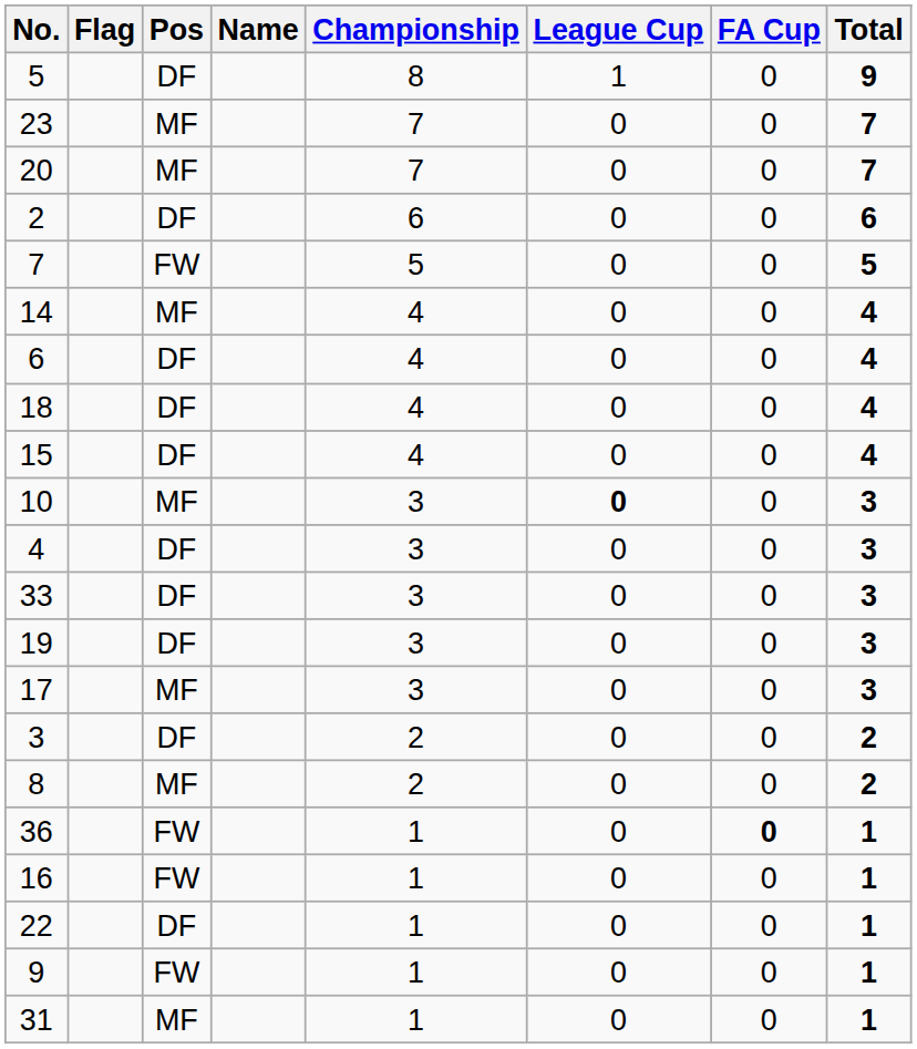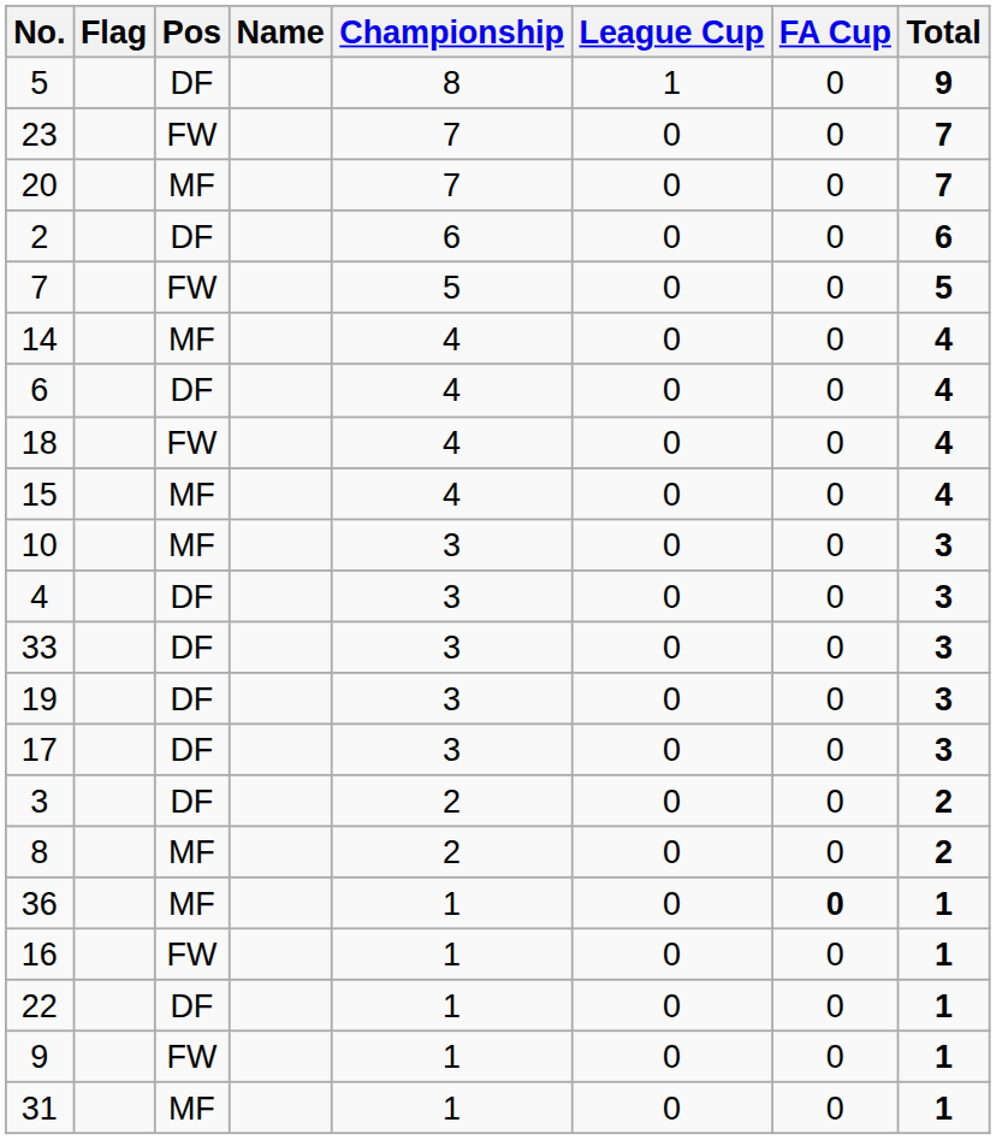 <table class="wikitable sortable" style="text-align:center; font-size:95%;">
 <tr>
 <th>No.</th>
 <th>Flag</th>
 <th>Pos</th>
 <th>Name</th>
 <th><a href='#'>Championship</a></th>
 <th><a href='#'>League Cup</a></th>
 <th><a href='#'>FA Cup</a></th>
 <th>Total</th>
 </tr>
 <tr>
 <td>5</td>
 <td></td>
 <td>DF</td>
 <td></td>
 <td>8</td>
 <td>1</td>
 <td>0</td>
 <td> <strong>9</strong></td>
 </tr>
 <tr>
 <td>23</td>
 <td></td>
-<td>MF</td>
+<td>FW</td>
 <td></td>
 <td>7</td>
 <td>0</td>
 <td>0</td>
 <td> <strong>7</strong></td>
 </tr>
 <tr>
 <td>20</td>
 <td></td>
 <td>MF</td>
 <td></td>
 <td>7</td>
 <td>0</td>
 <td>0</td>
 <td> <strong>7</strong></td>
 </tr>
 <tr>
 <td>2</td>
 <td></td>
 <td>DF</td>
 <td></td>
 <td>6</td>
 <td>0</td>
 <td>0</td>
 <td> <strong>6</strong></td>
 </tr>
 <tr>
 <td>7</td>
 <td></td>
 <td>FW</td>
 <td></td>
 <td>5</td>
 <td>0</td>
 <td>0</td>
 <td> <strong>5</strong></td>
 </tr>
 <tr>
 <td>14</td>
 <td></td>
 <td>MF</td>
 <td></td>
 <td>4</td>
 <td>0</td>
 <td>0</td>
 <td> <strong>4</strong></td>
 </tr>
 <tr>
 <td>6</td>
 <td></td>
 <td>DF</td>
 <td></td>
 <td>4</td>
 <td>0</td>
 <td>0</td>
 <td> <strong>4</strong></td>
 </tr>
 <tr>
 <td>18</td>
 <td></td>
-<td>DF</td>
+<td>FW</td>
 <td></td>
 <td>4</td>
 <td>0</td>
 <td>0</td>
 <td> <strong>4</strong></td>
 </tr>
 <tr>
 <td>15</td>
 <td></td>
-<td>DF</td>
+<td>MF</td>
 <td></td>
 <td>4</td>
 <td>0</td>
 <td>0</td>
 <td> <strong>4</strong></td>
 </tr>
 <tr>
 <td>10</td>
 <td></td>
 <td>MF</td>
 <td></td>
 <td>3</td>
-<td><strong>0</strong></td>
+<td>0</td>
 <td>0</td>
 <td> <strong>3</strong></td>
 </tr>
 <tr>
 <td>4</td>
 <td></td>
 <td>DF</td>
 <td></td>
 <td>3</td>
 <td>0</td>
 <td>0</td>
 <td> <strong>3</strong></td>
 </tr>
 <tr>
 <td>33</td>
 <td></td>
 <td>DF</td>
 <td></td>
 <td>3</td>
 <td>0</td>
 <td>0</td>
 <td> <strong>3</strong></td>
 </tr>
 <tr>
 <td>19</td>
 <td></td>
 <td>DF</td>
 <td></td>
 <td>3</td>
 <td>0</td>
 <td>0</td>
 <td> <strong>3</strong></td>
 </tr>
 <tr>
 <td>17</td>
 <td></td>
-<td>MF</td>
+<td>DF</td>
 <td></td>
 <td>3</td>
 <td>0</td>
 <td>0</td>
 <td> <strong>3</strong></td>
 </tr>
 <tr>
 <td>3</td>
 <td></td>
 <td>DF</td>
 <td></td>
 <td>2</td>
 <td>0</td>
 <td>0</td>
 <td> <strong>2</strong></td>
 </tr>
 <tr>
 <td>8</td>
 <td></td>
 <td>MF</td>
 <td></td>
 <td>2</td>
 <td>0</td>
 <td>0</td>
 <td> <strong>2</strong></td>
 </tr>
 <tr>
 <td>36</td>
 <td></td>
-<td>FW</td>
+<td>MF</td>
 <td></td>
 <td>1</td>
 <td>0</td>
 <td><strong>0</strong></td>
 <td> <strong>1</strong></td>
 </tr>
 <tr>
 <td>16</td>
 <td></td>
 <td>FW</td>
 <td></td>
 <td>1</td>
 <td>0</td>
 <td>0</td>
 <td> <strong>1</strong></td>
 </tr>
 <tr>
 <td>22</td>
 <td></td>
 <td>DF</td>
 <td></td>
 <td>1</td>
 <td>0</td>
 <td>0</td>
 <td> <strong>1</strong></td>
 </tr>
 <tr>
 <td>9</td>
 <td></td>
 <td>FW</td>
 <td></td>
 <td>1</td>
 <td>0</td>
 <td>0</td>
 <td> <strong>1</strong></td>
 </tr>
 <tr>
 <td>31</td>
 <td></td>
 <td>MF</td>
 <td></td>
 <td>1</td>
 <td>0</td>
 <td>0</td>
 <td> <strong>1</strong></td>
 </tr>
 </table>
